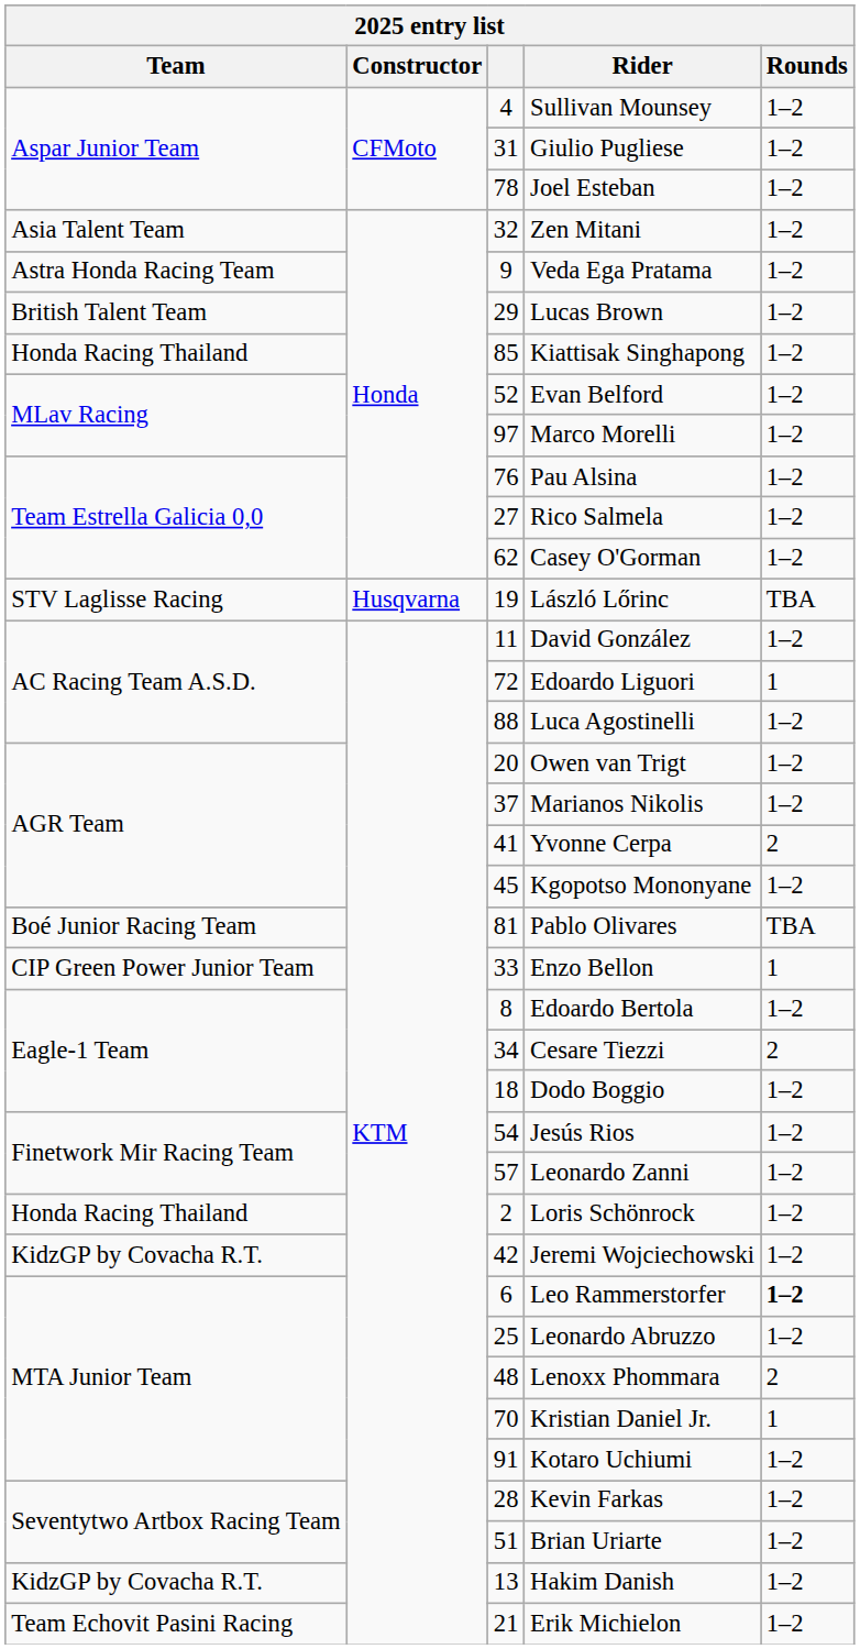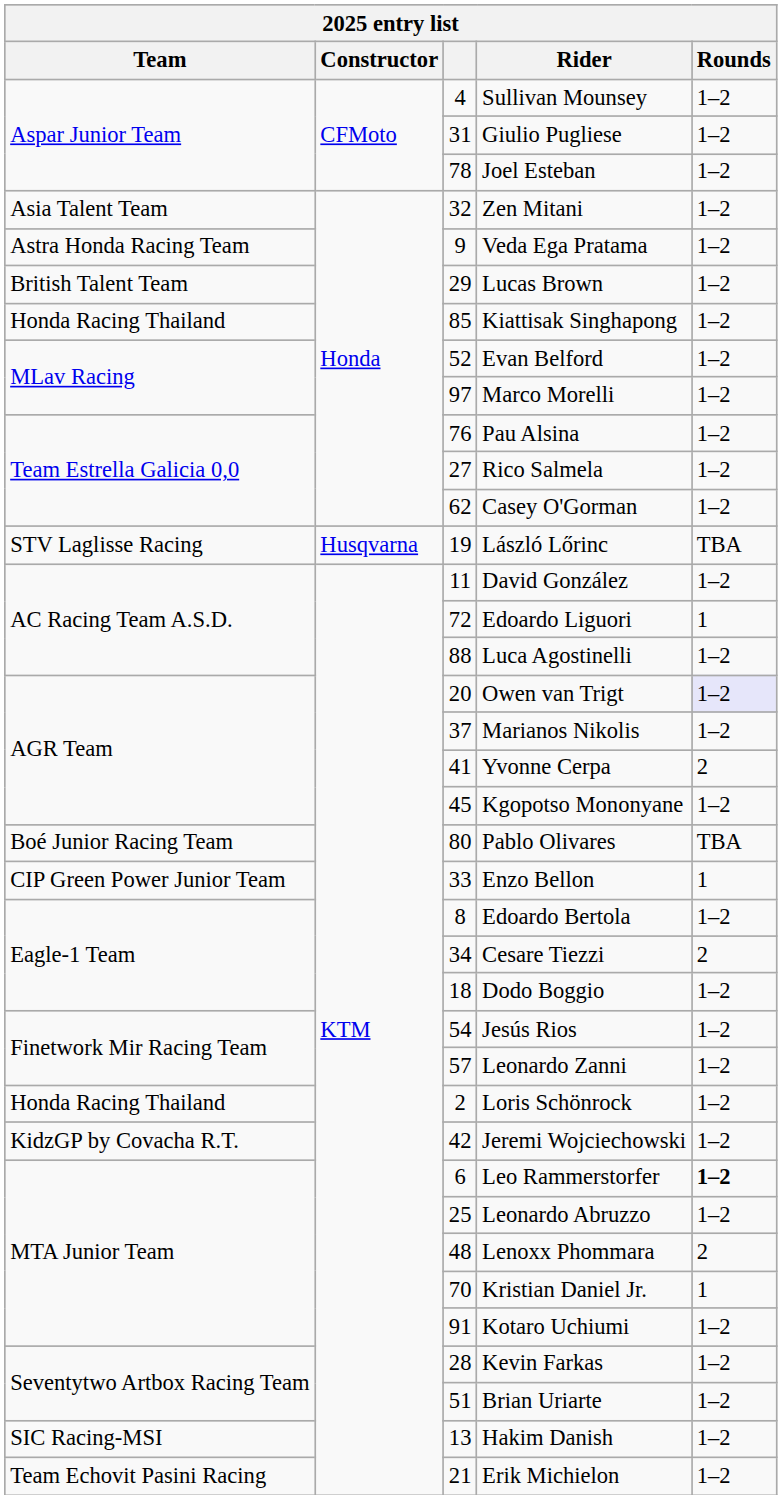 <table class="wikitable" style="font-size:85%;">
 <tr>
 <th colspan=6>2025 entry list</th>
 </tr>
 <tr>
 <th>Team</th>
 <th>Constructor</th>
 <th></th>
 <th>Rider</th>
 <th>Rounds</th>
 </tr>
 <tr>
 <td rowspan="3"> <a href='#'>Aspar Junior Team</a></td>
 <td rowspan="3"><a href='#'>CFMoto</a></td>
 <td align="center">4</td>
 <td> Sullivan Mounsey</td>
 <td>1–2</td>
 </tr>
 <tr>
 <td align="center">31</td>
 <td> Giulio Pugliese</td>
 <td>1–2</td>
 </tr>
 <tr>
 <td align="center">78</td>
 <td> Joel Esteban</td>
 <td>1–2</td>
 </tr>
 <tr>
 <td> Asia Talent Team</td>
 <td rowspan="9"><a href='#'>Honda</a></td>
 <td align="center">32</td>
 <td> Zen Mitani</td>
 <td>1–2</td>
 </tr>
 <tr>
 <td> Astra Honda Racing Team</td>
 <td align="center">9</td>
 <td> Veda Ega Pratama</td>
 <td>1–2</td>
 </tr>
 <tr>
 <td> British Talent Team</td>
 <td align="center">29</td>
 <td> Lucas Brown</td>
 <td>1–2</td>
 </tr>
 <tr>
 <td> Honda Racing Thailand</td>
 <td align="center">85</td>
 <td> Kiattisak Singhapong</td>
 <td>1–2</td>
 </tr>
 <tr>
 <td rowspan="2"> <a href='#'>MLav Racing</a></td>
 <td align="center">52</td>
 <td> Evan Belford</td>
 <td>1–2</td>
 </tr>
 <tr>
 <td align="center">97</td>
 <td> Marco Morelli</td>
 <td>1–2</td>
 </tr>
 <tr>
 <td rowspan="3"> <a href='#'>Team Estrella Galicia 0,0</a></td>
 <td align="center">76</td>
 <td> Pau Alsina</td>
 <td>1–2</td>
 </tr>
 <tr>
 <td align="center">27</td>
 <td> Rico Salmela</td>
 <td>1–2</td>
 </tr>
 <tr>
 <td align="center">62</td>
 <td> Casey O'Gorman</td>
 <td>1–2</td>
 </tr>
 <tr>
 <td> STV Laglisse Racing</td>
 <td><a href='#'>Husqvarna</a></td>
 <td align="center">19</td>
 <td> László Lőrinc</td>
 <td>TBA</td>
 </tr>
 <tr>
 <td rowspan="3"> AC Racing Team A.S.D.</td>
 <td rowspan="25"><a href='#'>KTM</a></td>
 <td align="center">11</td>
 <td> David González</td>
 <td>1–2</td>
 </tr>
 <tr>
 <td align="center">72</td>
 <td> Edoardo Liguori</td>
 <td>1</td>
 </tr>
 <tr>
 <td align="center">88</td>
 <td> Luca Agostinelli</td>
 <td>1–2</td>
 </tr>
 <tr>
 <td rowspan="4"> AGR Team</td>
 <td align="center">20</td>
 <td> Owen van Trigt</td>
-<td>1–2</td>
+<td style="background: lavender;">1–2</td>
 </tr>
 <tr>
 <td align="center">37</td>
 <td> Marianos Nikolis</td>
 <td>1–2</td>
 </tr>
 <tr>
 <td align="center">41</td>
 <td> Yvonne Cerpa</td>
 <td>2</td>
 </tr>
 <tr>
 <td align="center">45</td>
 <td> Kgopotso Mononyane</td>
 <td>1–2</td>
 </tr>
 <tr>
 <td> Boé Junior Racing Team</td>
-<td align="center">81</td>
+<td align="center">80</td>
 <td> Pablo Olivares</td>
 <td>TBA</td>
 </tr>
 <tr>
 <td> CIP Green Power Junior Team</td>
 <td align="center">33</td>
 <td> Enzo Bellon</td>
 <td>1</td>
 </tr>
 <tr>
 <td rowspan="3"> Eagle-1 Team</td>
 <td align="center">8</td>
 <td> Edoardo Bertola</td>
 <td>1–2</td>
 </tr>
 <tr>
 <td align="center">34</td>
 <td> Cesare Tiezzi</td>
 <td>2</td>
 </tr>
 <tr>
 <td align="center">18</td>
 <td> Dodo Boggio</td>
 <td>1–2</td>
 </tr>
 <tr>
 <td rowspan="2"> Finetwork Mir Racing Team</td>
 <td align="center">54</td>
 <td> Jesús Rios</td>
 <td>1–2</td>
 </tr>
 <tr>
 <td align="center">57</td>
 <td> Leonardo Zanni</td>
 <td>1–2</td>
 </tr>
 <tr>
 <td> Honda Racing Thailand</td>
 <td align="center">2</td>
 <td> Loris Schönrock</td>
 <td>1–2</td>
 </tr>
 <tr>
 <td> KidzGP by Covacha R.T.</td>
 <td align="center">42</td>
 <td> Jeremi Wojciechowski</td>
 <td>1–2</td>
 </tr>
 <tr>
 <td rowspan="5"> MTA Junior Team</td>
 <td align="center">6</td>
 <td> Leo Rammerstorfer</td>
 <td><strong>1–2</strong></td>
 </tr>
 <tr>
 <td align="center">25</td>
 <td> Leonardo Abruzzo</td>
 <td>1–2</td>
 </tr>
 <tr>
 <td align="center">48</td>
 <td> Lenoxx Phommara</td>
 <td>2</td>
 </tr>
 <tr>
 <td align="center">70</td>
 <td> Kristian Daniel Jr.</td>
 <td>1</td>
 </tr>
 <tr>
 <td align="center">91</td>
 <td> Kotaro Uchiumi</td>
 <td>1–2</td>
 </tr>
 <tr>
 <td rowspan="2"> Seventytwo Artbox Racing Team</td>
 <td align="center">28</td>
 <td> Kevin Farkas</td>
 <td>1–2</td>
 </tr>
 <tr>
 <td align="center">51</td>
 <td> Brian Uriarte</td>
 <td>1–2</td>
 </tr>
 <tr>
-<td> KidzGP by Covacha R.T.</td>
+<td> SIC Racing-MSI</td>
 <td align="center">13</td>
 <td> Hakim Danish</td>
 <td>1–2</td>
 </tr>
 <tr>
 <td> Team Echovit Pasini Racing</td>
 <td align="center">21</td>
 <td> Erik Michielon</td>
 <td>1–2</td>
 </tr>
 <tr>
 </tr>
 </table>
